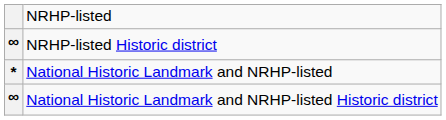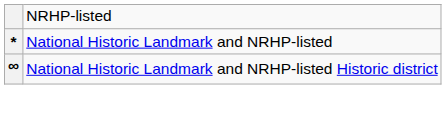 <table class="wikitable">
 <tr>
 <th><strong> </strong></th>
 <td>NRHP-listed</td>
-</tr>
-<tr>
-<th><strong><sup><big>∞</big></sup></strong></th>
-<td>NRHP-listed <a href='#'>Historic district</a></td>
 </tr>
 <tr>
 <th><strong>*</strong></th>
 <td><a href='#'>National Historic Landmark</a> and NRHP-listed</td>
 </tr>
 <tr>
 <th><strong><sup><big>∞</big></sup></strong></th>
 <td><a href='#'>National Historic Landmark</a> and NRHP-listed <a href='#'>Historic district</a></td>
 </tr>
 </table>
